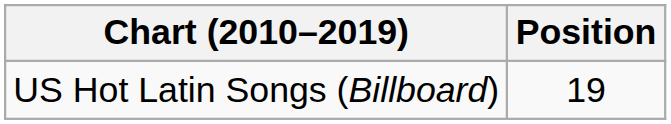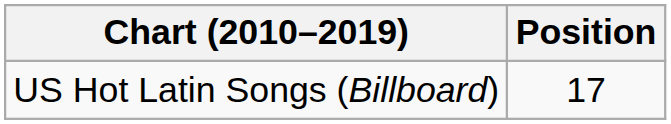 <table class="wikitable">
 <tr>
 <th>Chart (2010–2019)</th>
 <th>Position</th>
 </tr>
 <tr>
 <td>US Hot Latin Songs (<em>Billboard</em>)</td>
-<td align="center">19</td>
+<td align="center">17</td>
 </tr>
 </table>
